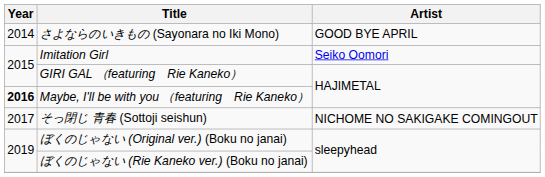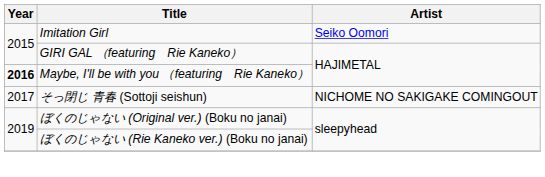 <table class="wikitable">
 <tr>
 <th>Year</th>
 <th>Title</th>
 <th>Artist</th>
-</tr>
-<tr>
-<td rowspan="1">2014</td>
-<td><em>さよならのいきもの</em> (Sayonara no Iki Mono)</td>
-<td>GOOD BYE APRIL</td>
 </tr>
 <tr>
 <td rowspan="2">2015</td>
 <td><em>Imitation Girl</em></td>
 <td><a href='#'>Seiko Oomori</a></td>
 </tr>
 <tr>
 <td><em>GIRI GAL （featuring　Rie Kaneko）</em></td>
 <td rowspan="2">HAJIMETAL</td>
 </tr>
 <tr>
 <td rowspan="1"><strong>2016</strong></td>
 <td><em>Maybe, I'll be with you （featuring　Rie Kaneko）</em></td>
 </tr>
 <tr>
 <td rowspan="1">2017</td>
 <td><em>そっ閉じ 青春</em> (Sottoji seishun)</td>
 <td>NICHOME NO SAKIGAKE COMINGOUT</td>
 </tr>
 <tr>
 <td rowspan="2">2019</td>
 <td><em>ぼくのじゃない (Original ver.)</em> (Boku no janai)</td>
 <td rowspan="2">sleepyhead</td>
 </tr>
 <tr>
 <td><em>ぼくのじゃない (Rie Kaneko ver.)</em> (Boku no janai)</td>
 </tr>
 <tr>
 </tr>
 </table>
